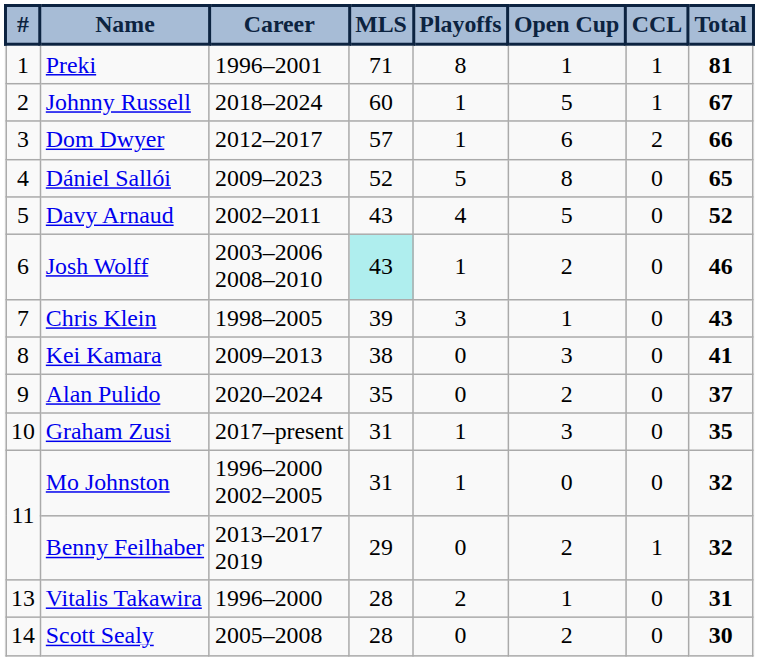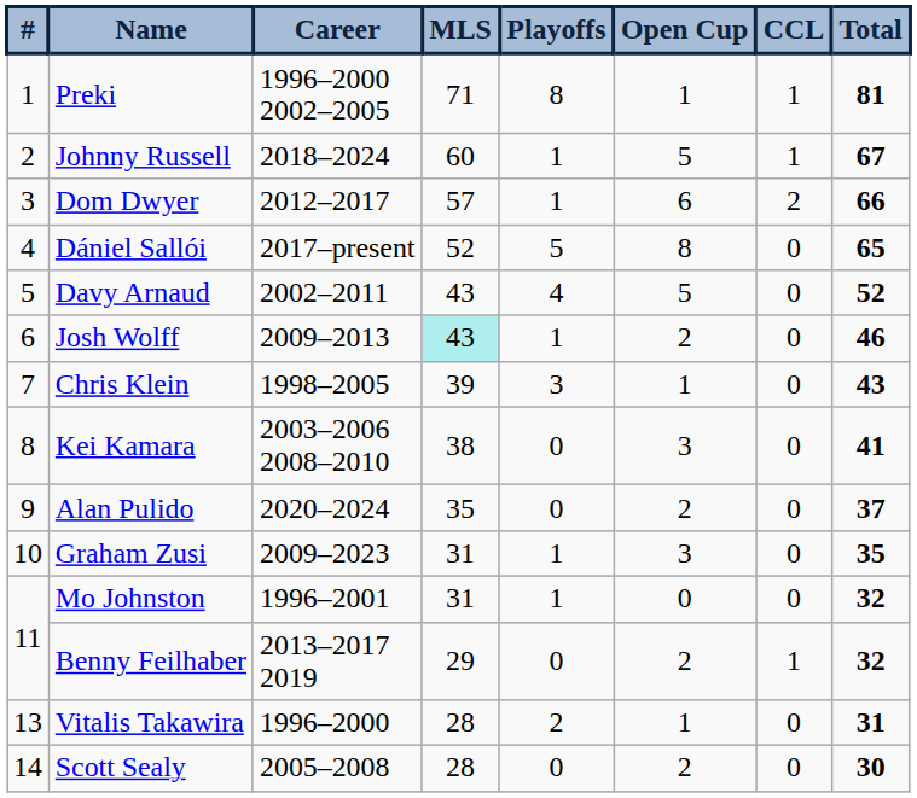 <table class="wikitable" style="text-align:center;">
 <tr>
 <th style="background:#A7BCD6; color:#0C2340; border:2px solid #0C2340;" scope="col">#</th>
 <th style="background:#A7BCD6; color:#0C2340; border:2px solid #0C2340;" scope="col">Name</th>
 <th style="background:#A7BCD6; color:#0C2340; border:2px solid #0C2340;" scope="col">Career</th>
 <th style="background:#A7BCD6; color:#0C2340; border:2px solid #0C2340;" scope="col">MLS</th>
 <th style="background:#A7BCD6; color:#0C2340; border:2px solid #0C2340;" scope="col">Playoffs</th>
 <th style="background:#A7BCD6; color:#0C2340; border:2px solid #0C2340;" scope="col">Open Cup</th>
 <th style="background:#A7BCD6; color:#0C2340; border:2px solid #0C2340;" scope="col">CCL</th>
 <th style="background:#A7BCD6; color:#0C2340; border:2px solid #0C2340;" scope="col">Total</th>
 </tr>
 <tr>
 <td>1</td>
 <td align="left"> <a href='#'>Preki</a></td>
-<td align="left">1996–2001</td>
+<td align="left">1996–2000<br>2002–2005</td>
 <td>71</td>
 <td>8</td>
 <td>1</td>
 <td>1</td>
 <td><strong>81</strong></td>
 </tr>
 <tr>
 <td>2</td>
 <td align="left"> <a href='#'>Johnny Russell</a></td>
 <td align="left">2018–2024</td>
 <td>60</td>
 <td>1</td>
 <td>5</td>
 <td>1</td>
 <td><strong>67</strong></td>
 </tr>
 <tr>
 <td>3</td>
 <td align="left"> <a href='#'>Dom Dwyer</a></td>
 <td align="left">2012–2017</td>
 <td>57</td>
 <td>1</td>
 <td>6</td>
 <td>2</td>
 <td><strong>66</strong></td>
 </tr>
 <tr>
 <td>4</td>
 <td align="left"> <a href='#'>Dániel Sallói</a></td>
-<td align="left">2009–2023</td>
+<td align="left">2017–present</td>
 <td>52</td>
 <td>5</td>
 <td>8</td>
 <td>0</td>
 <td><strong>65</strong></td>
 </tr>
 <tr>
 <td>5</td>
 <td align="left"> <a href='#'>Davy Arnaud</a></td>
 <td align="left">2002–2011</td>
 <td>43</td>
 <td>4</td>
 <td>5</td>
 <td>0</td>
 <td><strong>52</strong></td>
 </tr>
 <tr>
 <td>6</td>
 <td align="left"> <a href='#'>Josh Wolff</a></td>
-<td align="left">2003–2006<br>2008–2010</td>
+<td align="left">2009–2013</td>
 <td style="background: paleturquoise;">43</td>
 <td>1</td>
 <td>2</td>
 <td>0</td>
 <td><strong>46</strong></td>
 </tr>
 <tr>
 <td>7</td>
 <td align="left"> <a href='#'>Chris Klein</a></td>
 <td align="left">1998–2005</td>
 <td>39</td>
 <td>3</td>
 <td>1</td>
 <td>0</td>
 <td><strong>43</strong></td>
 </tr>
 <tr>
 <td>8</td>
 <td align="left"> <a href='#'>Kei Kamara</a></td>
-<td align="left">2009–2013</td>
+<td align="left">2003–2006<br>2008–2010</td>
 <td>38</td>
 <td>0</td>
 <td>3</td>
 <td>0</td>
 <td><strong>41</strong></td>
 </tr>
 <tr>
 <td>9</td>
 <td align="left"> <a href='#'>Alan Pulido</a></td>
 <td align="left">2020–2024</td>
 <td>35</td>
 <td>0</td>
 <td>2</td>
 <td>0</td>
 <td><strong>37</strong></td>
 </tr>
 <tr>
 <td>10</td>
 <td align="left"> <a href='#'>Graham Zusi</a></td>
-<td align="left">2017–present</td>
+<td align="left">2009–2023</td>
 <td>31</td>
 <td>1</td>
 <td>3</td>
 <td>0</td>
 <td><strong>35</strong></td>
 </tr>
 <tr>
 <td rowspan="2">11</td>
 <td align="left"> <a href='#'>Mo Johnston</a></td>
-<td align="left">1996–2000<br>2002–2005</td>
+<td align="left">1996–2001</td>
 <td>31</td>
 <td>1</td>
 <td>0</td>
 <td>0</td>
 <td><strong>32</strong></td>
 </tr>
 <tr>
 <td align="left"> <a href='#'>Benny Feilhaber</a></td>
 <td align="left">2013–2017<br>2019</td>
 <td>29</td>
 <td>0</td>
 <td>2</td>
 <td>1</td>
 <td><strong>32</strong></td>
 </tr>
 <tr>
 <td>13</td>
 <td align="left"> <a href='#'>Vitalis Takawira</a></td>
 <td align="left">1996–2000</td>
 <td>28</td>
 <td>2</td>
 <td>1</td>
 <td>0</td>
 <td><strong>31</strong></td>
 </tr>
 <tr>
 <td>14</td>
 <td align="left"> <a href='#'>Scott Sealy</a></td>
 <td align="left">2005–2008</td>
 <td>28</td>
 <td>0</td>
 <td>2</td>
 <td>0</td>
 <td><strong>30</strong></td>
 </tr>
 </table>
